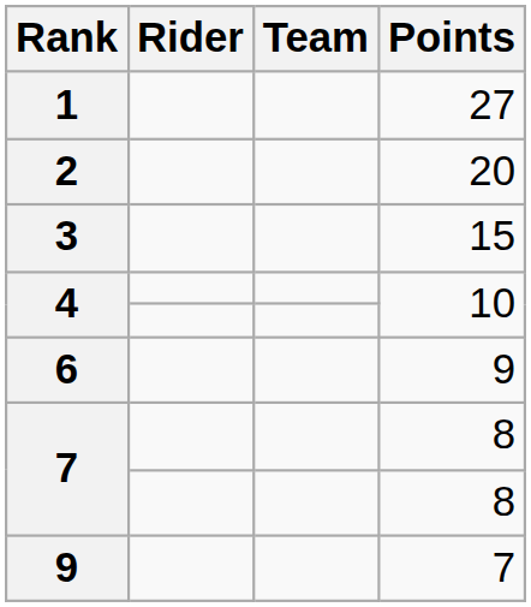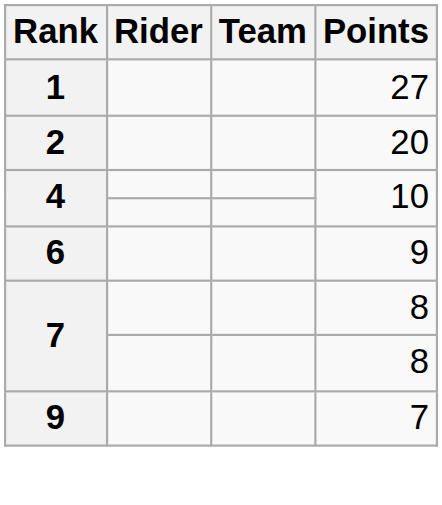 <table class="wikitable">
 <tr>
 <th scope="col">Rank</th>
 <th scope="col">Rider</th>
 <th scope="col">Team</th>
 <th scope="col">Points</th>
 </tr>
 <tr>
 <th scope=“row”>1</th>
 <td></td>
 <td></td>
 <td align="right">27</td>
 </tr>
 <tr>
 <th scope=“row”>2</th>
 <td></td>
 <td></td>
 <td align="right">20</td>
-</tr>
-<tr>
-<th scope=“row”>3</th>
-<td>  </td>
-<td></td>
-<td align="right">15</td>
 </tr>
 <tr>
 <th scope=“row” rowspan="2">4</th>
 <td></td>
 <td></td>
 <td align="right" rowspan="2">10</td>
 </tr>
 <tr>
 <td></td>
 <td></td>
 </tr>
 <tr>
 <th scope=“row”>6</th>
 <td></td>
 <td></td>
 <td align="right">9</td>
 </tr>
 <tr>
 <th scope=“row”  rowspan="2">7</th>
 <td></td>
 <td></td>
 <td align="right">8</td>
 </tr>
 <tr>
 <td></td>
 <td></td>
 <td align="right">8</td>
 </tr>
 <tr>
 <th scope=“row”>9</th>
 <td></td>
 <td></td>
 <td align="right" rowspan="4">7</td>
 </tr>
 </table>
